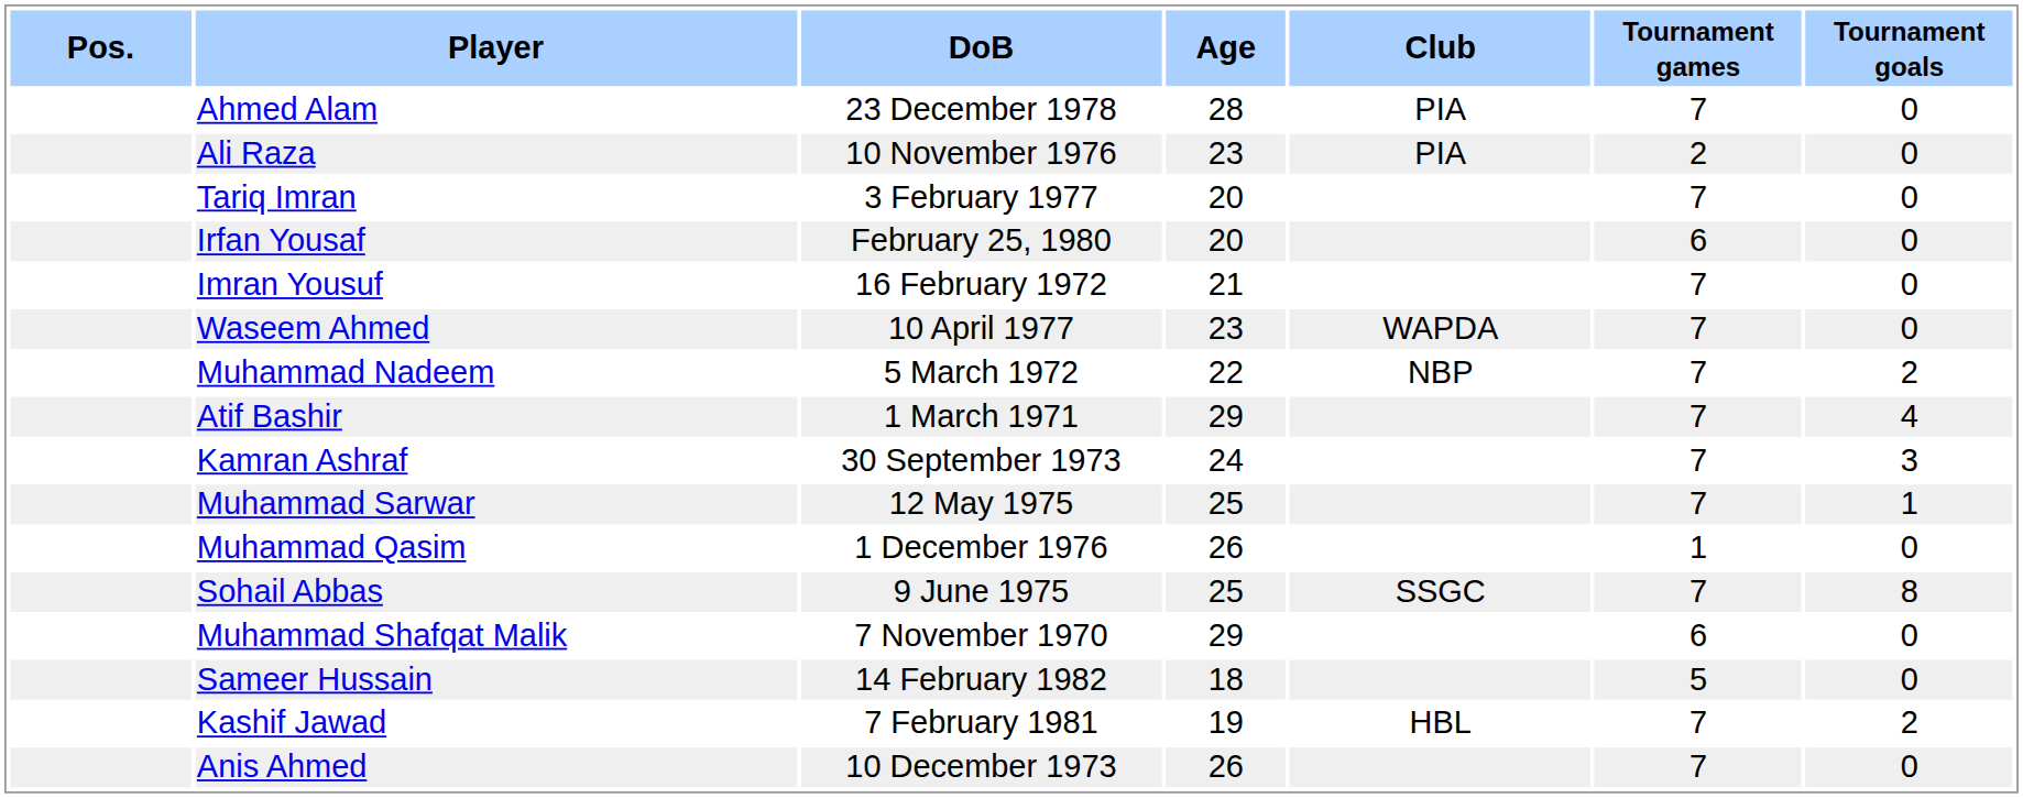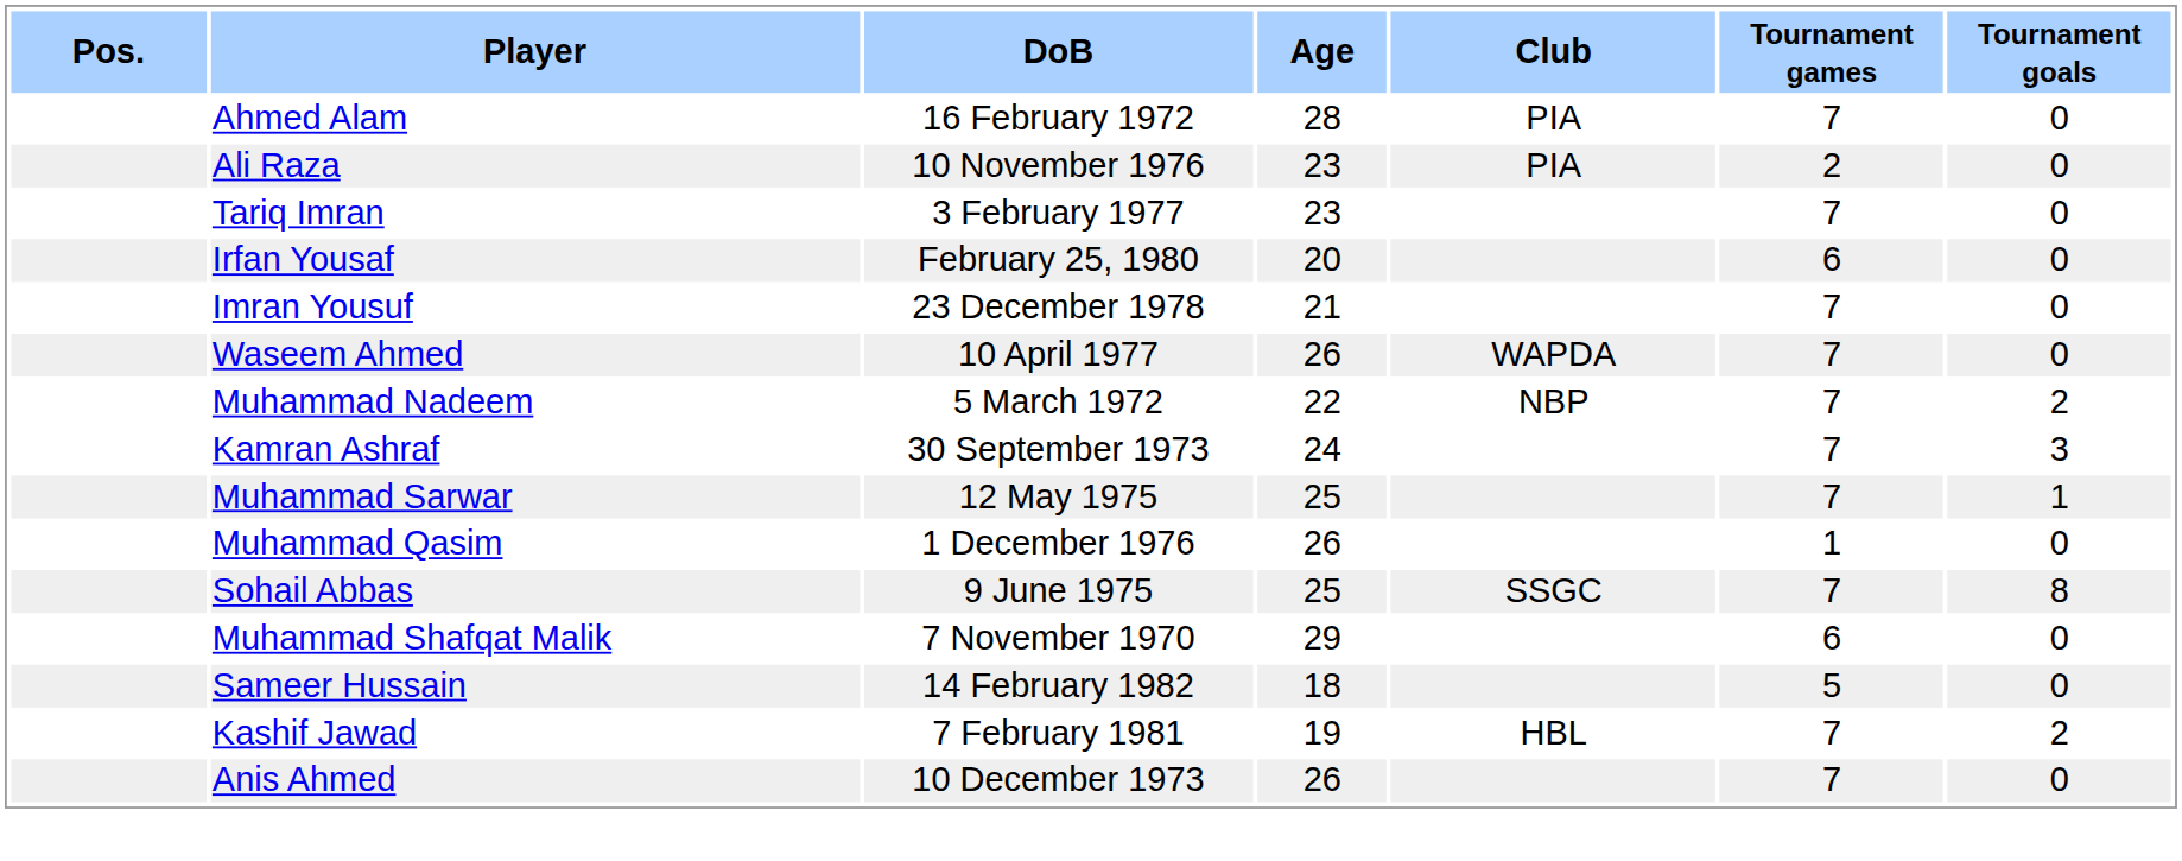 <table border="0" width="80%" style="border: 1px solid #999; background-color:#FFFFFF; text-align:center">
 <tr align="center" bgcolor="#AAD0FF">
 <th width=6%>Pos.</th>
 <th width=20%>Player</th>
 <th width=12%>DoB</th>
 <th width=4%>Age</th>
 <th width=10%>Club</th>
 <th width=5%><small>Tournament<br>games</small></th>
 <th width=5%><small>Tournament<br>goals</small></th>
 </tr>
 <tr>
 <td></td>
 <td align="left"><a href='#'>Ahmed Alam</a></td>
-<td>23 December 1978</td>
+<td>16 February 1972</td>
 <td>28</td>
 <td> PIA</td>
 <td>7</td>
 <td>0</td>
 </tr>
 <tr bgcolor="#EFEFEF">
 <td></td>
 <td align="left"><a href='#'>Ali Raza</a></td>
 <td>10 November 1976</td>
 <td>23</td>
 <td> PIA</td>
 <td>2</td>
 <td>0</td>
 </tr>
 <tr>
 <td></td>
 <td align="left"><a href='#'>Tariq Imran</a></td>
 <td>3 February 1977</td>
-<td>20</td>
+<td>23</td>
 <td></td>
 <td>7</td>
 <td>0</td>
 </tr>
 <tr bgcolor="#EFEFEF">
 <td></td>
 <td align="left"><a href='#'>Irfan Yousaf</a></td>
 <td>February 25, 1980</td>
 <td>20</td>
 <td></td>
 <td>6</td>
 <td>0</td>
 </tr>
 <tr>
 <td></td>
 <td align="left"><a href='#'>Imran Yousuf</a></td>
-<td>16 February 1972</td>
+<td>23 December 1978</td>
 <td>21</td>
 <td></td>
 <td>7</td>
 <td>0</td>
 </tr>
 <tr bgcolor="#EFEFEF">
 <td></td>
 <td align="left"><a href='#'>Waseem Ahmed</a></td>
 <td>10 April 1977</td>
-<td>23</td>
+<td>26</td>
 <td> WAPDA</td>
 <td>7</td>
 <td>0</td>
 </tr>
 <tr>
 <td></td>
 <td align="left"><a href='#'>Muhammad Nadeem</a></td>
 <td>5 March 1972</td>
 <td>22</td>
 <td> NBP</td>
 <td>7</td>
 <td>2</td>
-</tr>
-<tr bgcolor="#EFEFEF">
-<td></td>
-<td align="left"><a href='#'>Atif Bashir</a></td>
-<td>1 March 1971</td>
-<td>29</td>
-<td></td>
-<td>7</td>
-<td>4</td>
 </tr>
 <tr>
 <td></td>
 <td align="left"><a href='#'>Kamran Ashraf</a></td>
 <td>30 September 1973</td>
 <td>24</td>
 <td></td>
 <td>7</td>
 <td>3</td>
 </tr>
 <tr bgcolor="#EFEFEF">
 <td></td>
 <td align="left"><a href='#'>Muhammad Sarwar</a></td>
 <td>12 May 1975</td>
 <td>25</td>
 <td></td>
 <td>7</td>
 <td>1</td>
 </tr>
 <tr>
 <td></td>
 <td align="left"><a href='#'>Muhammad Qasim</a></td>
 <td>1 December 1976</td>
 <td>26</td>
 <td></td>
 <td>1</td>
 <td>0</td>
 </tr>
 <tr bgcolor="#EFEFEF">
 <td></td>
 <td align="left"><a href='#'>Sohail Abbas</a></td>
 <td>9 June 1975</td>
 <td>25</td>
 <td> SSGC</td>
 <td>7</td>
 <td>8</td>
 </tr>
 <tr>
 <td></td>
 <td align="left"><a href='#'>Muhammad Shafqat Malik</a></td>
 <td>7 November 1970</td>
 <td>29</td>
 <td></td>
 <td>6</td>
 <td>0</td>
 </tr>
 <tr bgcolor="#EFEFEF">
 <td></td>
 <td align="left"><a href='#'>Sameer Hussain</a></td>
 <td>14 February 1982</td>
 <td>18</td>
 <td></td>
 <td>5</td>
 <td>0</td>
 </tr>
 <tr>
 <td></td>
 <td align="left"><a href='#'>Kashif Jawad</a></td>
 <td>7 February 1981</td>
 <td>19</td>
 <td> HBL</td>
 <td>7</td>
 <td>2</td>
 </tr>
 <tr bgcolor="#EFEFEF">
 <td></td>
 <td align="left"><a href='#'>Anis Ahmed</a></td>
 <td>10 December 1973</td>
 <td>26</td>
 <td></td>
 <td>7</td>
 <td>0</td>
 </tr>
 </table>
